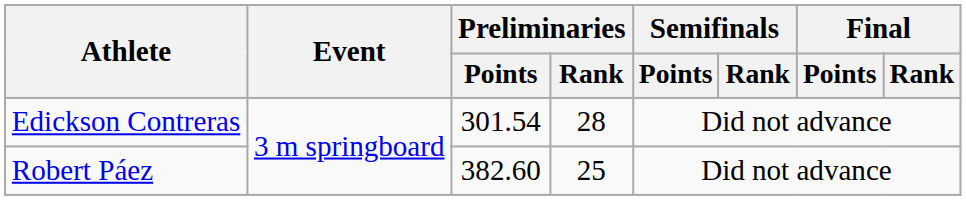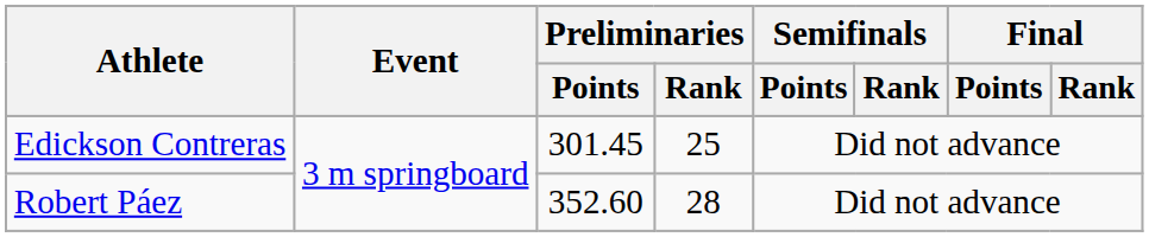 <table class="wikitable" style="font-size:90%">
 <tr>
 <th rowspan="2">Athlete</th>
 <th rowspan="2">Event</th>
 <th colspan=2>Preliminaries</th>
 <th colspan=2>Semifinals</th>
 <th colspan=2>Final</th>
 </tr>
 <tr style="font-size:95%">
 <th>Points</th>
 <th>Rank</th>
 <th>Points</th>
 <th>Rank</th>
 <th>Points</th>
 <th>Rank</th>
 </tr>
 <tr align=center>
 <td align=left><a href='#'>Edickson Contreras</a></td>
 <td rowspan=2 align=left><a href='#'>3 m springboard</a></td>
-<td>301.54</td>
-<td>28</td>
+<td>301.45</td>
+<td>25</td>
 <td colspan=4>Did not advance</td>
 </tr>
 <tr align=center>
 <td align=left><a href='#'>Robert Páez</a></td>
-<td>382.60</td>
-<td>25</td>
+<td>352.60</td>
+<td>28</td>
 <td colspan=4>Did not advance</td>
 </tr>
 </table>
